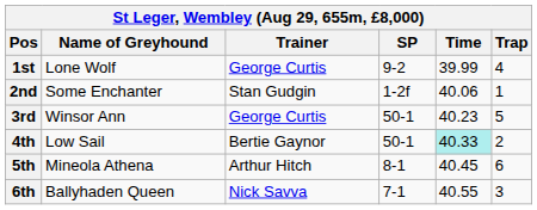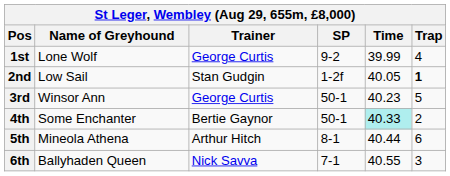 <table class="wikitable">
 <tr>
 <th colspan="6"><a href='#'>St Leger</a>, <a href='#'>Wembley</a> (Aug 29, 655m, £8,000)</th>
 </tr>
 <tr>
 <th width=30>Pos</th>
 <th width=180>Name of Greyhound</th>
 <th width=150>Trainer</th>
 <th width=50>SP</th>
 <th width=50>Time</th>
 <th width=30>Trap</th>
 </tr>
 <tr>
 <th>1st</th>
 <td>Lone Wolf</td>
 <td><a href='#'>George Curtis</a></td>
 <td>9-2</td>
 <td>39.99</td>
 <td>4</td>
 </tr>
 <tr>
 <th>2nd</th>
-<td>Some Enchanter</td>
+<td>Low Sail </td>
 <td>Stan Gudgin</td>
 <td>1-2f</td>
-<td>40.06</td>
-<td>1</td>
+<td>40.05</td>
+<td><strong>1</strong></td>
 </tr>
 <tr>
 <th>3rd</th>
 <td>Winsor Ann</td>
 <td><a href='#'>George Curtis</a></td>
 <td>50-1</td>
 <td>40.23</td>
 <td>5</td>
 </tr>
 <tr>
 <th>4th</th>
-<td>Low Sail </td>
+<td>Some Enchanter</td>
 <td>Bertie Gaynor</td>
 <td>50-1</td>
 <td style="background: paleturquoise;">40.33</td>
 <td>2</td>
 </tr>
 <tr>
 <th>5th</th>
 <td>Mineola Athena</td>
 <td>Arthur Hitch</td>
 <td>8-1</td>
-<td>40.45</td>
+<td>40.44</td>
 <td>6</td>
 </tr>
 <tr>
 <th>6th</th>
 <td>Ballyhaden Queen</td>
 <td><a href='#'>Nick Savva</a></td>
 <td>7-1</td>
 <td>40.55</td>
 <td>3</td>
 </tr>
 </table>
